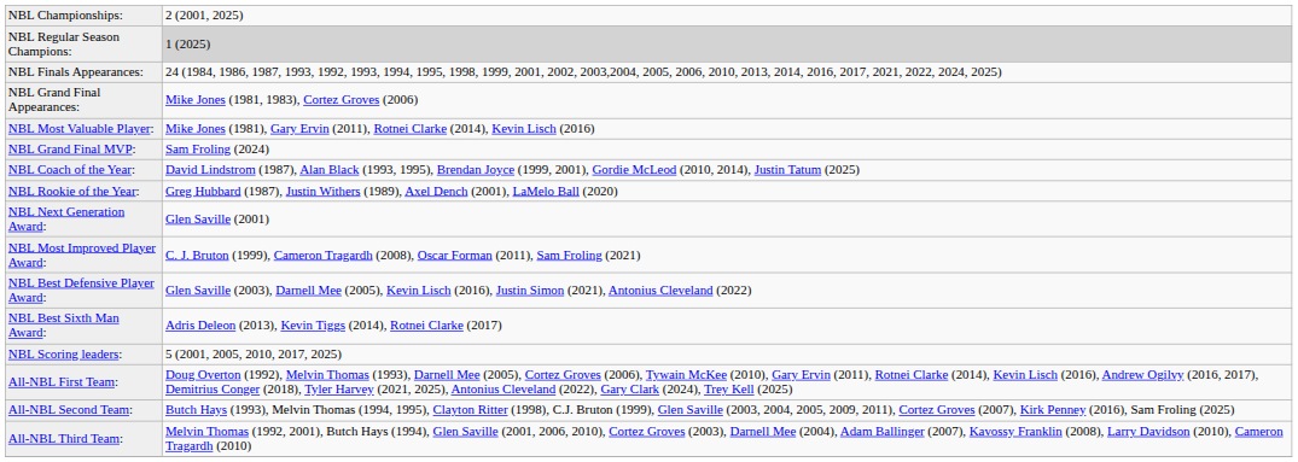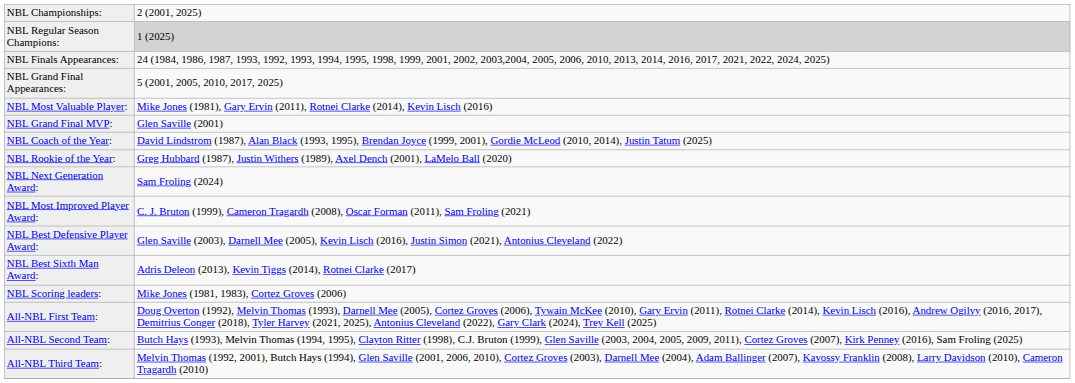 <table class="wikitable">
 <tr align=left>
 <td style="background:#efefef;">NBL Championships:</td>
 <td>2 (2001, 2025)</td>
 </tr>
 <tr>
 <td style="background:#efefef;">NBL Regular Season Champions:</td>
 <td style="background: lightgrey;">1 (2025)</td>
 </tr>
 <tr>
 <td style="background:#efefef;">NBL Finals Appearances:</td>
 <td>24 (1984, 1986, 1987, 1993, 1992, 1993, 1994, 1995, 1998, 1999, 2001, 2002, 2003,2004, 2005, 2006, 2010, 2013, 2014, 2016, 2017, 2021, 2022, 2024, 2025)</td>
 </tr>
 <tr>
 <td style="background:#efefef;">NBL Grand Final Appearances:</td>
-<td><a href='#'>Mike Jones</a> (1981, 1983), <a href='#'>Cortez Groves</a> (2006)</td>
+<td>5 (2001, 2005, 2010, 2017, 2025)</td>
 </tr>
 <tr>
 <td style="background:#efefef;"><a href='#'>NBL Most Valuable Player</a>:</td>
 <td><a href='#'>Mike Jones</a> (1981), <a href='#'>Gary Ervin</a> (2011), <a href='#'>Rotnei Clarke</a> (2014), <a href='#'>Kevin Lisch</a> (2016)</td>
 </tr>
 <tr>
 <td style="background:#efefef;"><a href='#'>NBL Grand Final MVP</a>:</td>
-<td><a href='#'>Sam Froling</a> (2024)</td>
+<td><a href='#'>Glen Saville</a> (2001)</td>
 </tr>
 <tr>
 <td style="background:#efefef;"><a href='#'>NBL Coach of the Year</a>:</td>
 <td><a href='#'>David Lindstrom</a> (1987), <a href='#'>Alan Black</a> (1993, 1995), <a href='#'>Brendan Joyce</a> (1999, 2001), <a href='#'>Gordie McLeod</a> (2010, 2014), <a href='#'>Justin Tatum</a> (2025)</td>
 </tr>
 <tr>
 <td style="background:#efefef;"><a href='#'>NBL Rookie of the Year</a>:</td>
 <td><a href='#'>Greg Hubbard</a> (1987), <a href='#'>Justin Withers</a> (1989), <a href='#'>Axel Dench</a> (2001), <a href='#'>LaMelo Ball</a> (2020)</td>
 </tr>
 <tr>
 <td style="background:#efefef;"><a href='#'>NBL Next Generation Award</a>:</td>
-<td><a href='#'>Glen Saville</a> (2001)</td>
+<td><a href='#'>Sam Froling</a> (2024)</td>
 </tr>
 <tr>
 <td style="background:#efefef;"><a href='#'>NBL Most Improved Player Award</a>:</td>
 <td><a href='#'>C. J. Bruton</a> (1999), <a href='#'>Cameron Tragardh</a> (2008), <a href='#'>Oscar Forman</a> (2011), <a href='#'>Sam Froling</a> (2021)</td>
 </tr>
 <tr>
 <td style="background:#efefef;"><a href='#'>NBL Best Defensive Player Award</a>:</td>
 <td><a href='#'>Glen Saville</a> (2003), <a href='#'>Darnell Mee</a> (2005), <a href='#'>Kevin Lisch</a> (2016), <a href='#'>Justin Simon</a> (2021), <a href='#'>Antonius Cleveland</a> (2022)</td>
 </tr>
 <tr>
 <td style="background:#efefef;"><a href='#'>NBL Best Sixth Man Award</a>:</td>
 <td><a href='#'>Adris Deleon</a> (2013), <a href='#'>Kevin Tiggs</a> (2014), <a href='#'>Rotnei Clarke</a> (2017)</td>
 </tr>
 <tr>
 <td style="background:#efefef;"><a href='#'>NBL Scoring leaders</a>:</td>
-<td>5 (2001, 2005, 2010, 2017, 2025)</td>
+<td><a href='#'>Mike Jones</a> (1981, 1983), <a href='#'>Cortez Groves</a> (2006)</td>
 </tr>
 <tr>
 <td style="background:#efefef;"><a href='#'>All-NBL First Team</a>:</td>
 <td><a href='#'>Doug Overton</a> (1992), <a href='#'>Melvin Thomas</a> (1993), <a href='#'>Darnell Mee</a> (2005), <a href='#'>Cortez Groves</a> (2006), <a href='#'>Tywain McKee</a> (2010), <a href='#'>Gary Ervin</a> (2011), <a href='#'>Rotnei Clarke</a> (2014), <a href='#'>Kevin Lisch</a> (2016), <a href='#'>Andrew Ogilvy</a> (2016, 2017), <a href='#'>Demitrius Conger</a> (2018), <a href='#'>Tyler Harvey</a>  (2021, 2025), <a href='#'>Antonius Cleveland</a> (2022), <a href='#'>Gary Clark</a> (2024), <a href='#'>Trey Kell</a> (2025)</td>
 </tr>
 <tr>
 <td style="background:#efefef;"><a href='#'>All-NBL Second Team</a>:</td>
 <td><a href='#'>Butch Hays</a> (1993), Melvin Thomas (1994, 1995), <a href='#'>Clayton Ritter</a> (1998), C.J. Bruton (1999), <a href='#'>Glen Saville</a> (2003, 2004, 2005, 2009, 2011), <a href='#'>Cortez Groves</a> (2007), <a href='#'>Kirk Penney</a> (2016), Sam Froling (2025)</td>
 </tr>
 <tr>
 <td style="background:#efefef;"><a href='#'>All-NBL Third Team</a>:</td>
 <td><a href='#'>Melvin Thomas</a> (1992, 2001), Butch Hays (1994), <a href='#'>Glen Saville</a> (2001, 2006, 2010), <a href='#'>Cortez Groves</a> (2003), <a href='#'>Darnell Mee</a> (2004), <a href='#'>Adam Ballinger</a> (2007), <a href='#'>Kavossy Franklin</a> (2008), <a href='#'>Larry Davidson</a> (2010), <a href='#'>Cameron Tragardh</a> (2010)</td>
 </tr>
 <tr>
 </tr>
 </table>
